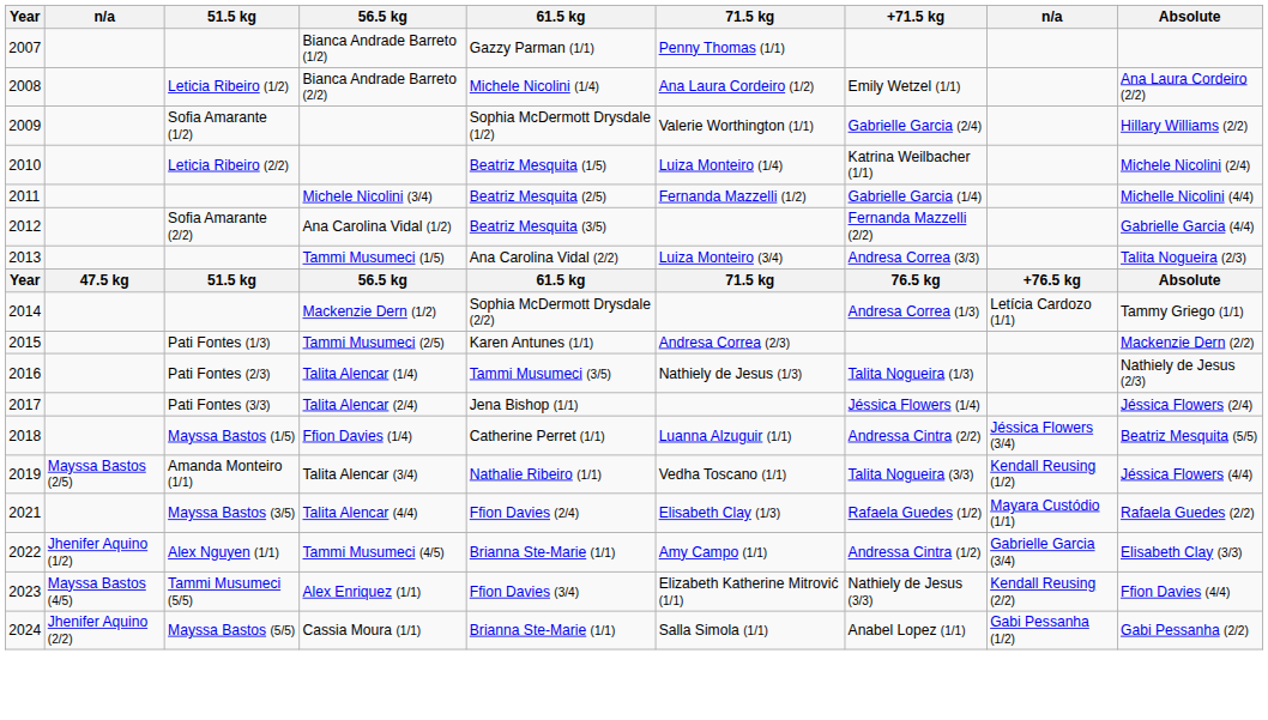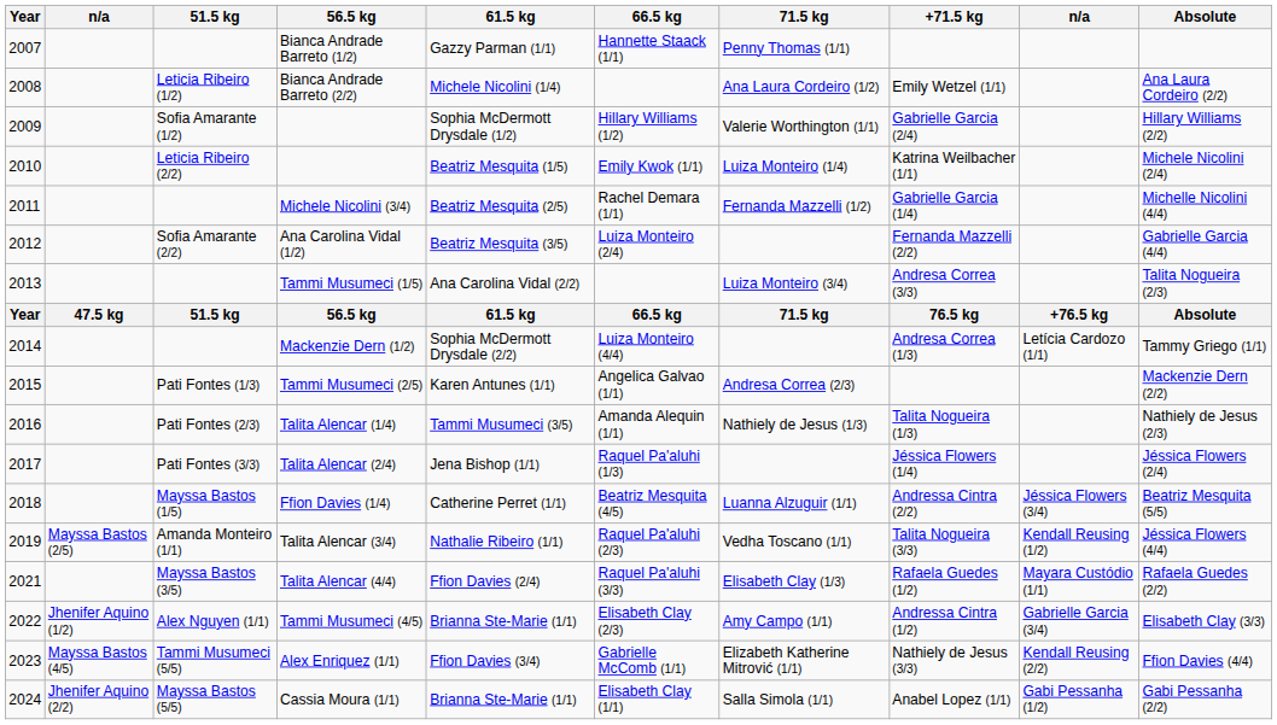 <table class="wikitable sortable" style="font-size: 90%">
 <tr>
 <th><strong>Year</strong></th>
 <th>n/a</th>
 <th>51.5 kg</th>
 <th>56.5 kg</th>
 <th>61.5 kg</th>
+<th>66.5 kg</th>
 <th>71.5 kg</th>
 <th>+71.5 kg</th>
 <th>n/a</th>
 <th>Absolute</th>
 </tr>
 <tr>
 <td>2007</td>
 <td></td>
 <td></td>
 <td> Bianca Andrade Barreto <small>(1/2)</small></td>
 <td> Gazzy Parman <small>(1/1)</small></td>
+<td> <a href='#'>Hannette Staack</a> <small>(1/1)</small></td>
 <td> <a href='#'>Penny Thomas</a> <small>(1/1)</small></td>
 <td></td>
 <td></td>
 <td></td>
 </tr>
 <tr>
 <td>2008</td>
 <td></td>
 <td> <a href='#'>Leticia Ribeiro</a> <small>(1/2)</small></td>
 <td> Bianca Andrade Barreto <small>(2/2)</small></td>
 <td> <a href='#'>Michele Nicolini</a> <small>(1/4)</small></td>
+<td></td>
 <td> <a href='#'>Ana Laura Cordeiro</a> <small>(1/2)</small></td>
 <td> Emily Wetzel <small>(1/1)</small></td>
 <td></td>
 <td> <a href='#'>Ana Laura Cordeiro</a> <small>(2/2)</small></td>
 </tr>
 <tr>
 <td>2009</td>
 <td></td>
 <td> Sofia Amarante <small>(1/2)</small></td>
 <td></td>
 <td> Sophia McDermott Drysdale <small>(1/2)</small></td>
+<td> <a href='#'>Hillary Williams</a> <small>(1/2)</small></td>
 <td> Valerie Worthington <small>(1/1)</small></td>
 <td> <a href='#'>Gabrielle Garcia</a> <small>(2/4)</small></td>
 <td></td>
 <td> <a href='#'>Hillary Williams</a> <small>(2/2)</small></td>
 </tr>
 <tr>
 <td>2010</td>
 <td></td>
 <td> <a href='#'>Leticia Ribeiro</a> <small>(2/2)</small></td>
 <td></td>
 <td> <a href='#'>Beatriz Mesquita</a> <small>(1/5)</small></td>
+<td> <a href='#'>Emily Kwok</a> <small>(1/1)</small></td>
 <td> <a href='#'>Luiza Monteiro</a> <small>(1/4)</small></td>
 <td> Katrina Weilbacher <small>(1/1)</small></td>
 <td></td>
 <td> <a href='#'>Michele Nicolini</a> <small>(2/4)</small></td>
 </tr>
 <tr>
 <td>2011</td>
 <td></td>
 <td></td>
 <td> <a href='#'>Michele Nicolini</a> <small>(3/4)</small></td>
 <td> <a href='#'>Beatriz Mesquita</a> <small>(2/5)</small></td>
+<td> Rachel Demara <small>(1/1)</small></td>
 <td> <a href='#'>Fernanda Mazzelli</a> <small>(1/2)</small></td>
 <td> <a href='#'>Gabrielle Garcia</a> <small>(1/4)</small></td>
 <td></td>
 <td> <a href='#'>Michelle Nicolini</a> <small>(4/4)</small></td>
 </tr>
 <tr>
 <td>2012</td>
 <td></td>
 <td> Sofia Amarante <small>(2/2)</small></td>
 <td> Ana Carolina Vidal <small>(1/2)</small></td>
 <td> <a href='#'>Beatriz Mesquita</a> <small>(3/5)</small></td>
+<td> <a href='#'>Luiza Monteiro</a> <small>(2/4)</small></td>
 <td></td>
 <td> <a href='#'>Fernanda Mazzelli</a> <small>(2/2)</small></td>
 <td></td>
 <td> <a href='#'>Gabrielle Garcia</a> <small>(4/4)</small></td>
 </tr>
 <tr>
 <td>2013</td>
 <td></td>
 <td></td>
 <td> <a href='#'>Tammi Musumeci</a> <small>(1/5)</small></td>
 <td> Ana Carolina Vidal <small>(2/2)</small></td>
+<td></td>
 <td> <a href='#'>Luiza Monteiro</a> <small>(3/4)</small></td>
 <td> <a href='#'>Andresa Correa</a> <small>(3/3)</small></td>
 <td></td>
 <td> <a href='#'>Talita Nogueira</a> <small>(2/3)</small></td>
 </tr>
 <tr>
 <th><strong>Year</strong></th>
 <th>47.5 kg</th>
 <th>51.5 kg</th>
 <th>56.5 kg</th>
 <th>61.5 kg</th>
+<th>66.5 kg</th>
 <th>71.5 kg</th>
 <th>76.5 kg</th>
 <th>+76.5 kg</th>
 <th>Absolute</th>
 </tr>
 <tr>
 <td>2014</td>
 <td></td>
 <td></td>
 <td> <a href='#'>Mackenzie Dern</a> <small>(1/2)</small></td>
 <td> Sophia McDermott Drysdale <small>(2/2)</small></td>
+<td> <a href='#'>Luiza Monteiro</a> <small>(4/4)</small></td>
 <td></td>
 <td> <a href='#'>Andresa Correa</a> <small>(1/3)</small></td>
 <td> Letícia Cardozo <small>(1/1)</small></td>
 <td> Tammy Griego <small>(1/1)</small></td>
 </tr>
 <tr>
 <td>2015</td>
 <td></td>
 <td> Pati Fontes <small>(1/3)</small></td>
 <td> <a href='#'>Tammi Musumeci</a> <small>(2/5)</small></td>
 <td> Karen Antunes <small>(1/1)</small></td>
+<td> Angelica Galvao <small>(1/1)</small></td>
 <td> <a href='#'>Andresa Correa</a> <small>(2/3)</small></td>
 <td></td>
 <td></td>
 <td> <a href='#'>Mackenzie Dern</a> <small>(2/2)</small></td>
 </tr>
 <tr>
 <td>2016</td>
 <td></td>
 <td> Pati Fontes <small>(2/3)</small></td>
 <td> <a href='#'>Talita Alencar</a> <small>(1/4)</small></td>
 <td> <a href='#'>Tammi Musumeci</a> <small>(3/5)</small></td>
+<td> Amanda Alequin <small>(1/1)</small></td>
 <td> Nathiely de Jesus <small>(1/3)</small></td>
 <td> <a href='#'>Talita Nogueira</a> <small>(1/3)</small></td>
 <td></td>
 <td> Nathiely de Jesus <small>(2/3)</small></td>
 </tr>
 <tr>
 <td>2017</td>
 <td></td>
 <td> Pati Fontes <small>(3/3)</small></td>
 <td> <a href='#'>Talita Alencar</a> <small>(2/4)</small></td>
 <td> Jena Bishop <small>(1/1)</small></td>
+<td> <a href='#'>Raquel Pa'aluhi</a> <small>(1/3)</small></td>
 <td></td>
 <td> <a href='#'>Jéssica Flowers</a> <small>(1/4)</small></td>
 <td></td>
 <td> <a href='#'>Jéssica Flowers</a> <small>(2/4)</small></td>
 </tr>
 <tr>
 <td>2018</td>
 <td></td>
 <td> <a href='#'>Mayssa Bastos</a>  <small>(1/5)</small></td>
 <td> <a href='#'>Ffion Davies</a> <small>(1/4)</small></td>
 <td> Catherine Perret  <small>(1/1)</small></td>
+<td> <a href='#'>Beatriz Mesquita</a> <small>(4/5)</small></td>
 <td> <a href='#'>Luanna Alzuguir</a> <small>(1/1)</small></td>
 <td> <a href='#'>Andressa Cintra</a> <small>(2/2)</small></td>
 <td> <a href='#'>Jéssica Flowers</a> <small>(3/4)</small></td>
 <td> <a href='#'>Beatriz Mesquita</a> <small>(5/5)</small></td>
 </tr>
 <tr>
 <td>2019</td>
 <td> <a href='#'>Mayssa Bastos</a> <small>(2/5)</small></td>
 <td> Amanda Monteiro <small>(1/1)</small></td>
 <td> Talita Alencar <small>(3/4)</small></td>
 <td> <a href='#'>Nathalie Ribeiro</a> <small>(1/1)</small></td>
+<td> <a href='#'>Raquel Pa'aluhi</a> <small>(2/3)</small></td>
 <td> Vedha Toscano <small>(1/1)</small></td>
 <td> <a href='#'>Talita Nogueira</a> <small>(3/3)</small></td>
 <td> <a href='#'>Kendall Reusing</a> <small>(1/2)</small></td>
 <td> <a href='#'>Jéssica Flowers</a> <small>(4/4)</small></td>
 </tr>
 <tr>
 <td>2021</td>
 <td></td>
 <td> <a href='#'>Mayssa Bastos</a>   <small>(3/5)</small></td>
 <td> <a href='#'>Talita Alencar</a> <small>(4/4)</small></td>
 <td> <a href='#'>Ffion Davies</a> <small>(2/4)</small></td>
+<td> <a href='#'>Raquel Pa'aluhi</a> <small>(3/3)</small></td>
 <td> <a href='#'>Elisabeth Clay</a> <small>(1/3)</small></td>
 <td> <a href='#'>Rafaela Guedes</a> <small>(1/2)</small></td>
 <td> <a href='#'>Mayara Custódio</a> <small>(1/1)</small></td>
 <td> <a href='#'>Rafaela Guedes</a> <small>(2/2)</small></td>
 </tr>
 <tr>
 <td>2022</td>
 <td> <a href='#'>Jhenifer Aquino</a> <small>(1/2)</small></td>
 <td> <a href='#'>Alex Nguyen</a> <small>(1/1)</small></td>
 <td> <a href='#'>Tammi Musumeci</a> <small>(4/5)</small></td>
 <td> <a href='#'>Brianna Ste-Marie</a> <small>(1/1)</small></td>
+<td> <a href='#'>Elisabeth Clay</a> <small>(2/3)</small></td>
 <td> <a href='#'>Amy Campo</a> <small>(1/1)</small></td>
 <td> <a href='#'>Andressa Cintra</a> <small>(1/2)</small></td>
 <td> <a href='#'>Gabrielle Garcia</a> <small>(3/4)</small></td>
 <td> <a href='#'>Elisabeth Clay</a> <small>(3/3)</small></td>
 </tr>
 <tr>
 <td>2023</td>
 <td> <a href='#'>Mayssa Bastos</a> <small>(4/5)</small></td>
 <td> <a href='#'>Tammi Musumeci</a> <small>(5/5)</small></td>
 <td> <a href='#'>Alex Enriquez</a> <small>(1/1)</small></td>
 <td> <a href='#'>Ffion Davies</a> <small>(3/4)</small></td>
+<td> <a href='#'>Gabrielle McComb</a> <small>(1/1)</small></td>
 <td> Elizabeth Katherine Mitrović <small>(1/1)</small></td>
 <td> Nathiely de Jesus <small>(3/3)</small></td>
 <td> <a href='#'>Kendall Reusing</a> <small>(2/2)</small></td>
 <td> <a href='#'>Ffion Davies</a> <small>(4/4)</small></td>
 </tr>
 <tr>
 <td>2024</td>
 <td> <a href='#'>Jhenifer Aquino</a> <small>(2/2)</small></td>
 <td> <a href='#'>Mayssa Bastos</a> <small>(5/5)</small></td>
 <td> Cassia Moura <small>(1/1)</small></td>
 <td> <a href='#'>Brianna Ste-Marie</a> <small>(1/1)</small></td>
+<td> <a href='#'>Elisabeth Clay</a> <small>(1/1)</small></td>
 <td> Salla Simola <small>(1/1)</small></td>
 <td> Anabel Lopez <small>(1/1)</small></td>
 <td> <a href='#'>Gabi Pessanha</a> <small>(1/2)</small></td>
 <td> <a href='#'>Gabi Pessanha</a> <small>(2/2)</small></td>
 </tr>
 </table>
